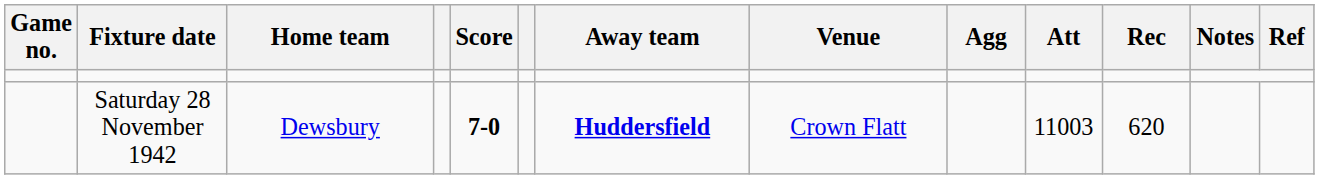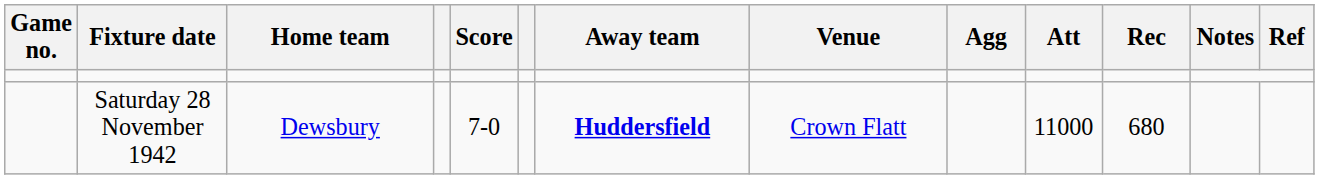 <table class="wikitable" style="text-align:center;">
 <tr>
 <th width=20 abbr="No">Game no.</th>
 <th width=100 abbr="Date">Fixture date</th>
 <th width=150 abbr="Home team">Home team</th>
 <th width=5 abbr="space"></th>
 <th width=20 abbr="Score">Score</th>
 <th width=5 abbr="space"></th>
 <th width=150 abbr="Away team">Away team</th>
 <th width=150 abbr="Venue">Venue</th>
 <th width=50 abbr="agg">Agg</th>
 <th width=45 abbr="Att">Att</th>
 <th width=60 abbr="Rec">Rec</th>
 <th width=20 abbr="Notes">Notes</th>
 <th width=30 abbr="Ref">Ref</th>
 </tr>
 <tr>
 <td></td>
 <td></td>
 <td></td>
 <td></td>
 <td></td>
 <td></td>
 <td></td>
 <td></td>
 <td></td>
 <td></td>
 <td></td>
 </tr>
 <tr>
 <td></td>
 <td>Saturday 28 November 1942</td>
 <td><a href='#'>Dewsbury</a></td>
 <td></td>
-<td><strong>7-0</strong></td>
+<td>7-0</td>
 <td></td>
 <td><strong><a href='#'>Huddersfield</a></strong></td>
 <td><a href='#'>Crown Flatt</a></td>
 <td></td>
-<td>11003</td>
-<td>620</td>
+<td>11000</td>
+<td>680</td>
 <td></td>
 <td></td>
 </tr>
 </table>
